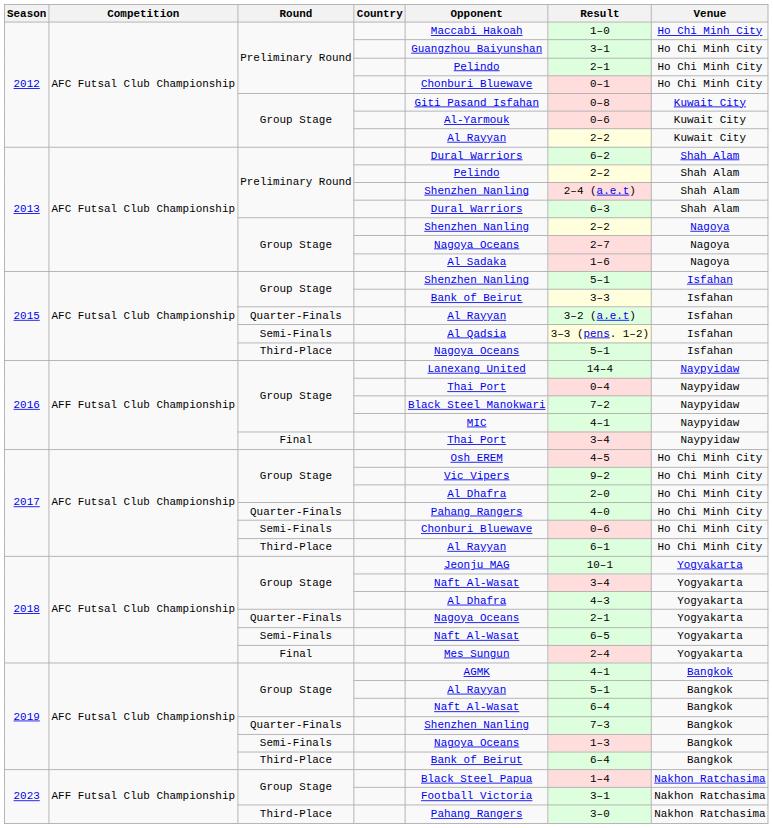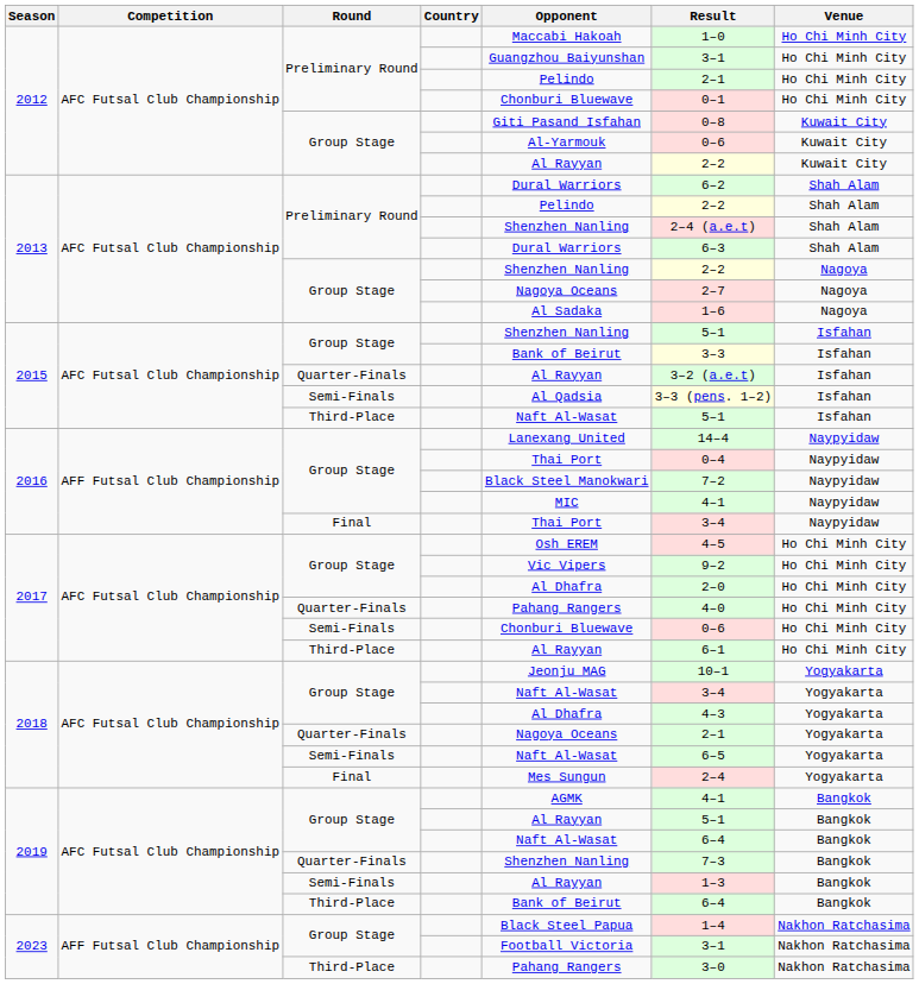 <table class="wikitable" style="text-align:center;">
 <tr>
 <th>Season</th>
 <th>Competition</th>
 <th>Round</th>
 <th>Country</th>
 <th>Opponent</th>
 <th>Result</th>
 <th>Venue</th>
 </tr>
 <tr>
 <td rowspan=7><a href='#'>2012</a></td>
 <td rowspan=7 align=center>AFC Futsal Club Championship</td>
 <td rowspan=4>Preliminary Round</td>
 <td align=center></td>
 <td><a href='#'>Maccabi Hakoah</a></td>
 <td style="background:#dfd;">1–0</td>
 <td><a href='#'>Ho Chi Minh City</a></td>
 </tr>
 <tr>
 <td align=center></td>
 <td><a href='#'>Guangzhou Baiyunshan</a></td>
 <td style="background:#dfd;">3–1</td>
 <td>Ho Chi Minh City</td>
 </tr>
 <tr>
 <td align=center></td>
 <td><a href='#'>Pelindo</a></td>
 <td style="background:#dfd;">2–1</td>
 <td>Ho Chi Minh City</td>
 </tr>
 <tr>
 <td align=center></td>
 <td><a href='#'>Chonburi Bluewave</a></td>
 <td style="background:#fdd;">0–1</td>
 <td>Ho Chi Minh City</td>
 </tr>
 <tr>
 <td rowspan=3>Group Stage</td>
 <td align=center></td>
 <td><a href='#'>Giti Pasand Isfahan</a></td>
 <td style="background:#fdd;">0–8</td>
 <td><a href='#'>Kuwait City</a></td>
 </tr>
 <tr>
 <td align=center></td>
 <td><a href='#'>Al-Yarmouk</a></td>
 <td style="background:#fdd;">0–6</td>
 <td>Kuwait City</td>
 </tr>
 <tr>
 <td align=center></td>
 <td><a href='#'>Al Rayyan</a></td>
 <td style="background:#ffd;">2–2</td>
 <td>Kuwait City</td>
 </tr>
 <tr>
 <td rowspan=7><a href='#'>2013</a></td>
 <td rowspan=7 align=center>AFC Futsal Club Championship</td>
 <td rowspan=4>Preliminary Round</td>
 <td align=center></td>
 <td><a href='#'>Dural Warriors</a></td>
 <td style="background:#dfd;">6–2</td>
 <td><a href='#'>Shah Alam</a></td>
 </tr>
 <tr>
 <td align=center></td>
 <td><a href='#'>Pelindo</a></td>
 <td style="background:#ffd;">2–2</td>
 <td>Shah Alam</td>
 </tr>
 <tr>
 <td align=center></td>
 <td><a href='#'>Shenzhen Nanling</a></td>
 <td style="background:#fdd;">2–4 (<a href='#'>a.e.t</a>)</td>
 <td>Shah Alam</td>
 </tr>
 <tr>
 <td align=center></td>
 <td><a href='#'>Dural Warriors</a></td>
 <td style="background:#dfd;">6–3</td>
 <td>Shah Alam</td>
 </tr>
 <tr>
 <td rowspan=3>Group Stage</td>
 <td align=center></td>
 <td><a href='#'>Shenzhen Nanling</a></td>
 <td style="background:#ffd;">2–2</td>
 <td><a href='#'>Nagoya</a></td>
 </tr>
 <tr>
 <td align=center></td>
 <td><a href='#'>Nagoya Oceans</a></td>
 <td style="background:#fdd;">2–7</td>
 <td>Nagoya</td>
 </tr>
 <tr>
 <td align=center></td>
 <td><a href='#'>Al Sadaka</a></td>
 <td style="background:#fdd;">1–6</td>
 <td>Nagoya</td>
 </tr>
 <tr>
 <td rowspan=5><a href='#'>2015</a></td>
 <td rowspan=5 align=center>AFC Futsal Club Championship</td>
 <td rowspan=2>Group Stage</td>
 <td align=center></td>
 <td><a href='#'>Shenzhen Nanling</a></td>
 <td style="background:#dfd;">5–1</td>
 <td><a href='#'>Isfahan</a></td>
 </tr>
 <tr>
 <td align=center></td>
 <td><a href='#'>Bank of Beirut</a></td>
 <td style="background:#ffd;">3–3</td>
 <td>Isfahan</td>
 </tr>
 <tr>
 <td rowspan=1>Quarter-Finals</td>
 <td align=center></td>
 <td><a href='#'>Al Rayyan</a></td>
 <td style="background:#dfd;">3–2 (<a href='#'>a.e.t</a>)</td>
 <td>Isfahan</td>
 </tr>
 <tr>
 <td rowspan=1>Semi-Finals</td>
 <td align=center></td>
 <td><a href='#'>Al Qadsia</a></td>
 <td style="background:#ffd;">3–3 (<a href='#'>pens</a>. 1–2)</td>
 <td>Isfahan</td>
 </tr>
 <tr>
 <td rowspan=1>Third-Place</td>
 <td align=center></td>
-<td><a href='#'>Nagoya Oceans</a></td>
+<td><a href='#'>Naft Al-Wasat</a></td>
 <td style="background:#dfd;">5–1</td>
 <td>Isfahan</td>
 </tr>
 <tr>
 <td rowspan=5><a href='#'>2016</a></td>
 <td rowspan=5 align=center>AFF Futsal Club Championship</td>
 <td rowspan=4>Group Stage</td>
 <td align=center></td>
 <td><a href='#'>Lanexang United</a></td>
 <td style="background:#dfd;">14–4</td>
 <td><a href='#'>Naypyidaw</a></td>
 </tr>
 <tr>
 <td align=center></td>
 <td><a href='#'>Thai Port</a></td>
 <td style="background:#fdd;">0–4</td>
 <td>Naypyidaw</td>
 </tr>
 <tr>
 <td align=center></td>
 <td><a href='#'>Black Steel Manokwari</a></td>
 <td style="background:#dfd;">7–2</td>
 <td>Naypyidaw</td>
 </tr>
 <tr>
 <td align=center></td>
 <td><a href='#'>MIC</a></td>
 <td style="background:#dfd;">4–1</td>
 <td>Naypyidaw</td>
 </tr>
 <tr>
 <td rowspan=1>Final</td>
 <td align=center></td>
 <td><a href='#'>Thai Port</a></td>
 <td style="background:#fdd;">3–4</td>
 <td>Naypyidaw</td>
 </tr>
 <tr>
 <td rowspan=6><a href='#'>2017</a></td>
 <td rowspan=6 align=center>AFC Futsal Club Championship</td>
 <td rowspan=3>Group Stage</td>
 <td align=center></td>
 <td><a href='#'>Osh EREM</a></td>
 <td style="background:#fdd;">4–5</td>
 <td>Ho Chi Minh City</td>
 </tr>
 <tr>
 <td align=center></td>
 <td><a href='#'>Vic Vipers</a></td>
 <td style="background:#dfd;">9–2</td>
 <td>Ho Chi Minh City</td>
 </tr>
 <tr>
 <td align=center></td>
 <td><a href='#'>Al Dhafra</a></td>
 <td style="background:#dfd;">2–0</td>
 <td>Ho Chi Minh City</td>
 </tr>
 <tr>
 <td rowspan=1>Quarter-Finals</td>
 <td align=center></td>
 <td><a href='#'>Pahang Rangers</a></td>
 <td style="background:#dfd;">4–0</td>
 <td>Ho Chi Minh City</td>
 </tr>
 <tr>
 <td rowspan=1>Semi-Finals</td>
 <td align=center></td>
 <td><a href='#'>Chonburi Bluewave</a></td>
 <td style="background:#fdd;">0–6</td>
 <td>Ho Chi Minh City</td>
 </tr>
 <tr>
 <td rowspan=1>Third-Place</td>
 <td align=center></td>
 <td><a href='#'>Al Rayyan</a></td>
 <td style="background:#dfd;">6–1</td>
 <td>Ho Chi Minh City</td>
 </tr>
 <tr>
 <td rowspan=6><a href='#'>2018</a></td>
 <td rowspan=6 align=center>AFC Futsal Club Championship</td>
 <td rowspan=3>Group Stage</td>
 <td align=center></td>
 <td><a href='#'>Jeonju MAG</a></td>
 <td style="background:#dfd;">10–1</td>
 <td><a href='#'>Yogyakarta</a></td>
 </tr>
 <tr>
 <td align=center></td>
 <td><a href='#'>Naft Al-Wasat</a></td>
 <td style="background:#fdd;">3–4</td>
 <td>Yogyakarta</td>
 </tr>
 <tr>
 <td align=center></td>
 <td><a href='#'>Al Dhafra</a></td>
 <td style="background:#dfd;">4–3</td>
 <td>Yogyakarta</td>
 </tr>
 <tr>
 <td rowspan=1>Quarter-Finals</td>
 <td align=center></td>
 <td><a href='#'>Nagoya Oceans</a></td>
 <td style="background:#dfd;">2–1</td>
 <td>Yogyakarta</td>
 </tr>
 <tr>
 <td rowspan=1>Semi-Finals</td>
 <td align=center></td>
 <td><a href='#'>Naft Al-Wasat</a></td>
 <td style="background:#dfd;">6–5</td>
 <td>Yogyakarta</td>
 </tr>
 <tr>
 <td rowspan=1>Final</td>
 <td align=center></td>
 <td><a href='#'>Mes Sungun</a></td>
 <td style="background:#fdd;">2–4</td>
 <td>Yogyakarta</td>
 </tr>
 <tr>
 <td rowspan=6><a href='#'>2019</a></td>
 <td rowspan=6 align=center>AFC Futsal Club Championship</td>
 <td rowspan=3>Group Stage</td>
 <td align=center></td>
 <td><a href='#'>AGMK</a></td>
 <td style="background:#dfd;">4–1</td>
 <td><a href='#'>Bangkok</a></td>
 </tr>
 <tr>
 <td align=center></td>
 <td><a href='#'>Al Rayyan</a></td>
 <td style="background:#dfd;">5–1</td>
 <td>Bangkok</td>
 </tr>
 <tr>
 <td align=center></td>
 <td><a href='#'>Naft Al-Wasat</a></td>
 <td style="background:#dfd;">6–4</td>
 <td>Bangkok</td>
 </tr>
 <tr>
 <td rowspan=1>Quarter-Finals</td>
 <td align=center></td>
 <td><a href='#'>Shenzhen Nanling</a></td>
 <td style="background:#dfd;">7–3</td>
 <td>Bangkok</td>
 </tr>
 <tr>
 <td rowspan=1>Semi-Finals</td>
 <td align=center></td>
-<td><a href='#'>Nagoya Oceans</a></td>
+<td><a href='#'>Al Rayyan</a></td>
 <td style="background:#fdd;">1–3</td>
 <td>Bangkok</td>
 </tr>
 <tr>
 <td rowspan=1>Third-Place</td>
 <td align=center></td>
 <td><a href='#'>Bank of Beirut</a></td>
 <td style="background:#dfd;">6–4</td>
 <td>Bangkok</td>
 </tr>
 <tr>
 <td rowspan=3><a href='#'>2023</a></td>
 <td rowspan=3 align=center>AFF Futsal Club Championship</td>
 <td rowspan=2>Group Stage</td>
 <td align=center></td>
 <td><a href='#'>Black Steel Papua</a></td>
 <td style="background:#fdd;">1–4</td>
 <td><a href='#'>Nakhon Ratchasima</a></td>
 </tr>
 <tr>
 <td align=center></td>
 <td><a href='#'>Football Victoria</a></td>
 <td style="background:#dfd;">3–1</td>
 <td>Nakhon Ratchasima</td>
 </tr>
 <tr>
 <td rowspan=1>Third-Place</td>
 <td align=center></td>
 <td><a href='#'>Pahang Rangers</a></td>
 <td style="background:#dfd;">3–0</td>
 <td>Nakhon Ratchasima</td>
 </tr>
 </table>
